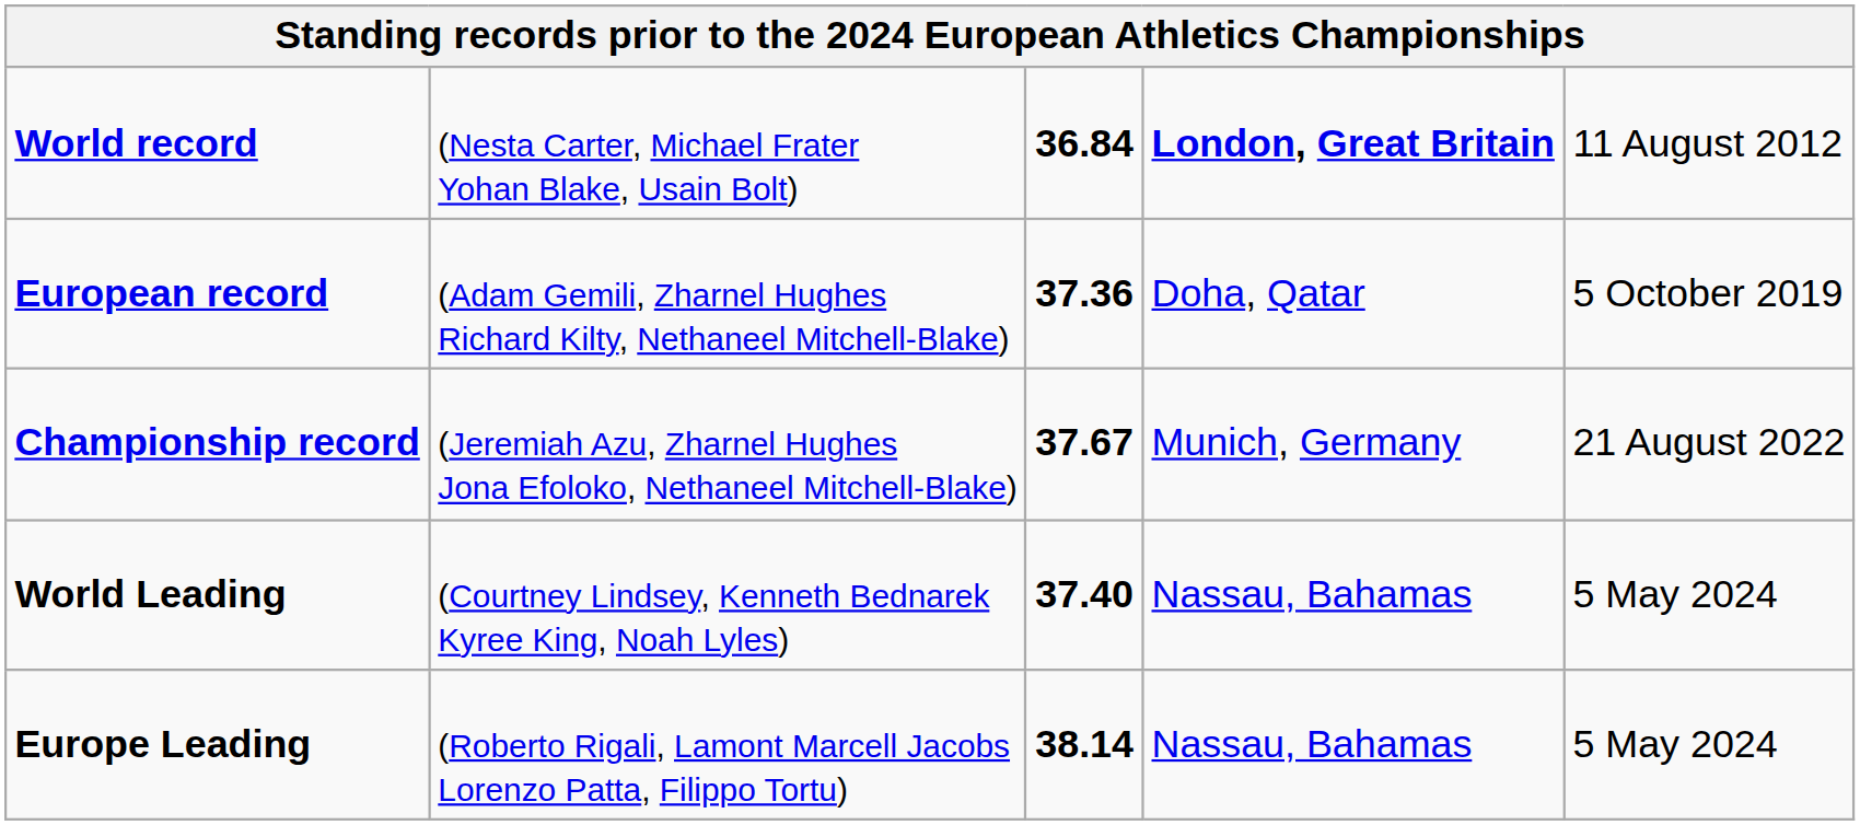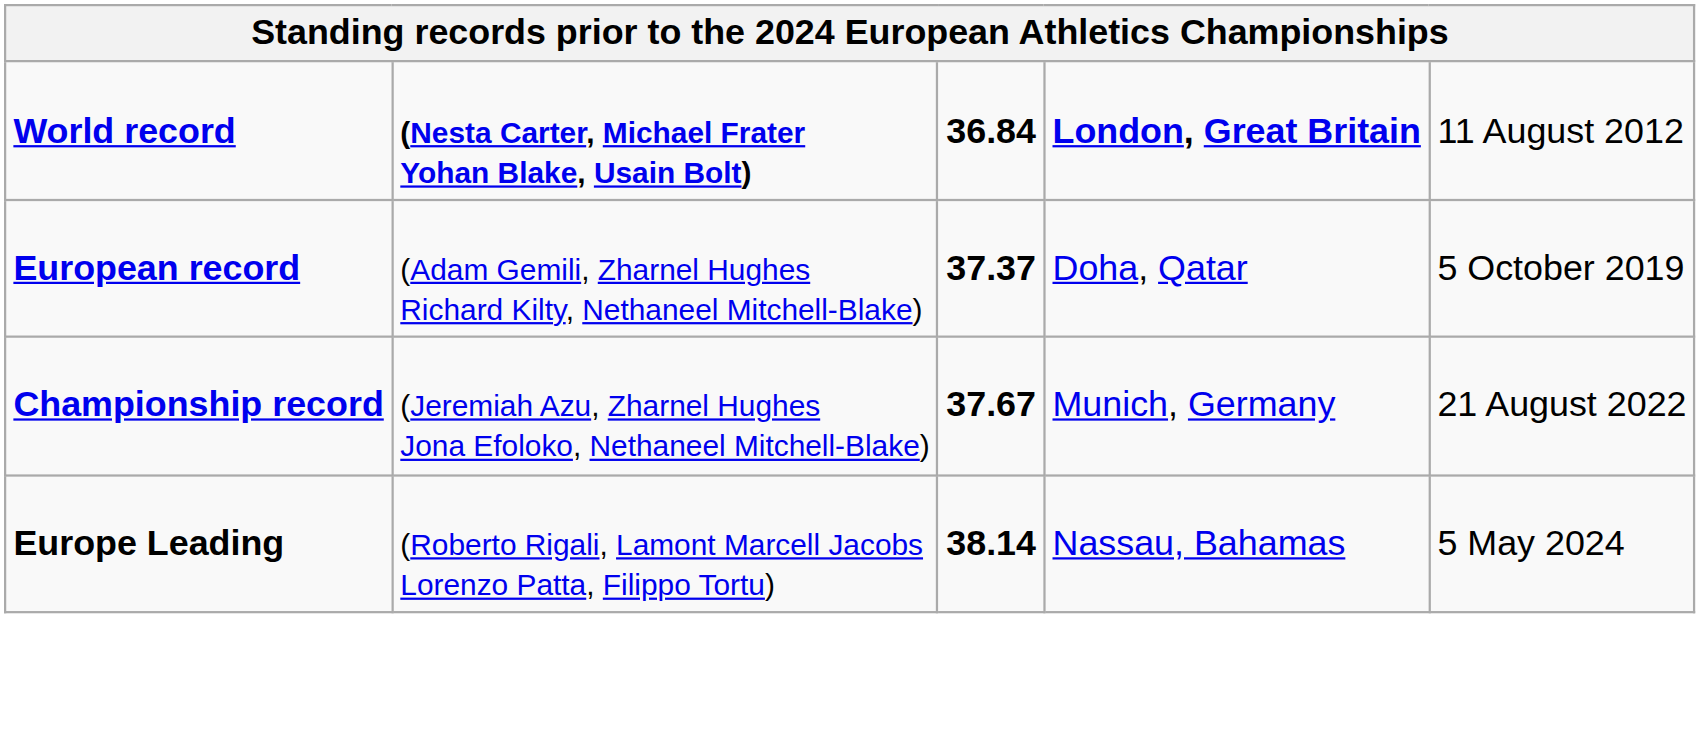 <table class="wikitable">
 <tr>
 <th colspan="5">Standing records prior to the 2024 European Athletics Championships</th>
 </tr>
 <tr>
 <td><strong><a href='#'>World record</a></strong></td>
-<td><br><small>(<a href='#'>Nesta Carter</a>, <a href='#'>Michael Frater</a><br> <a href='#'>Yohan Blake</a>, <a href='#'>Usain Bolt</a>)</small></td>
+<td><strong><br><small>(<a href='#'>Nesta Carter</a>, <a href='#'>Michael Frater</a><br> <a href='#'>Yohan Blake</a>, <a href='#'>Usain Bolt</a>)</small></strong></td>
 <td><strong>36.84</strong></td>
 <td><strong><a href='#'>London</a>, <a href='#'>Great Britain</a></strong></td>
 <td>11 August 2012</td>
 </tr>
 <tr>
 <td><strong><a href='#'>European record</a></strong></td>
 <td><br><small>(<a href='#'>Adam Gemili</a>, <a href='#'>Zharnel Hughes</a><br><a href='#'>Richard Kilty</a>, <a href='#'>Nethaneel Mitchell-Blake</a>)</small></td>
-<td><strong>37.36</strong></td>
+<td><strong>37.37</strong></td>
 <td><a href='#'>Doha</a>, <a href='#'>Qatar</a></td>
 <td>5 October 2019</td>
 </tr>
 <tr>
 <td><strong><a href='#'>Championship record</a></strong></td>
 <td><br><small>(<a href='#'>Jeremiah Azu</a>, <a href='#'>Zharnel Hughes</a><br><a href='#'>Jona Efoloko</a>, <a href='#'>Nethaneel Mitchell-Blake</a>)</small></td>
 <td><strong>37.67</strong></td>
 <td><a href='#'>Munich</a>, <a href='#'>Germany</a></td>
 <td>21 August 2022</td>
 </tr>
 <tr>
-<td><strong>World Leading</strong></td>
-<td><br><small>(<a href='#'>Courtney Lindsey</a>, <a href='#'>Kenneth Bednarek</a><br><a href='#'>Kyree King</a>, <a href='#'>Noah Lyles</a>)</small></td>
-<td><strong>37.40</strong></td>
-<td><a href='#'>Nassau, Bahamas</a></td>
-<td>5 May 2024</td>
-</tr>
-<tr>
 <td><strong>Europe Leading</strong></td>
 <td><br><small>(<a href='#'>Roberto Rigali</a>, <a href='#'>Lamont Marcell Jacobs</a><br><a href='#'>Lorenzo Patta</a>, <a href='#'>Filippo Tortu</a>)</small></td>
 <td><strong>38.14</strong></td>
 <td><a href='#'>Nassau, Bahamas</a></td>
 <td>5 May 2024</td>
 </tr>
 </table>
